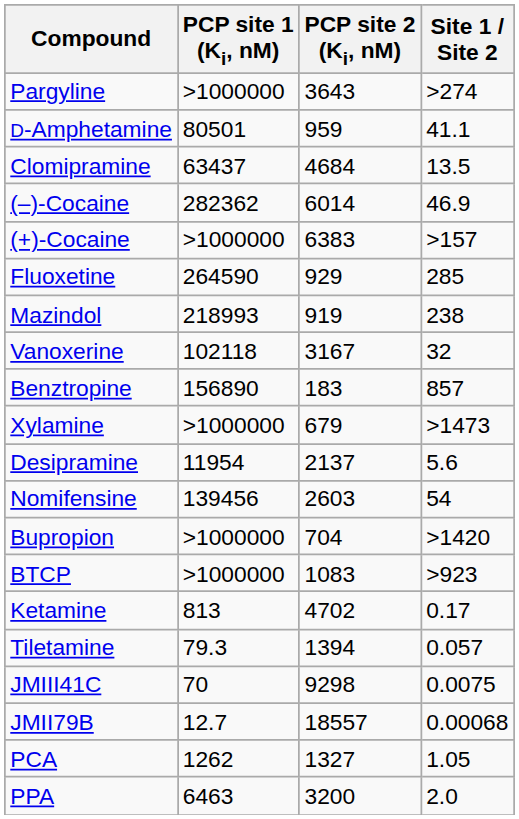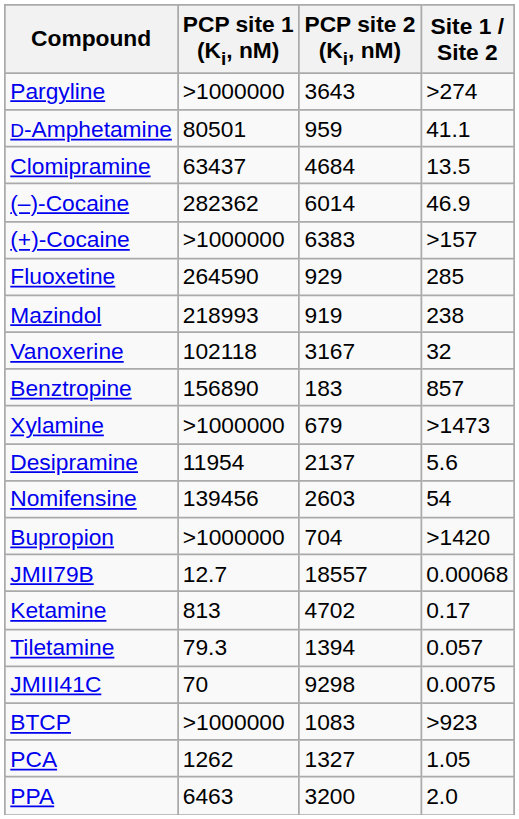 <table class="wikitable sortable" style="font-size:small;">
 <tr>
 <th>Compound</th>
 <th>PCP site 1<br>(K<sub>i</sub>, nM)</th>
 <th>PCP site 2<br>(K<sub>i</sub>, nM)</th>
 <th>Site 1 /<br>Site 2</th>
 </tr>
 <tr>
 <td><a href='#'>Pargyline</a></td>
 <td>>1000000</td>
 <td>3643</td>
 <td>>274</td>
 </tr>
 <tr>
 <td><a href='#'><small>D</small>-Amphetamine</a></td>
 <td>80501</td>
 <td>959</td>
 <td>41.1</td>
 </tr>
 <tr>
 <td><a href='#'>Clomipramine</a></td>
 <td>63437</td>
 <td>4684</td>
 <td>13.5</td>
 </tr>
 <tr>
 <td><a href='#'>(–)-Cocaine</a></td>
 <td>282362</td>
 <td>6014</td>
 <td>46.9</td>
 </tr>
 <tr>
 <td><a href='#'>(+)-Cocaine</a></td>
 <td>>1000000</td>
 <td>6383</td>
 <td>>157</td>
 </tr>
 <tr>
 <td><a href='#'>Fluoxetine</a></td>
 <td>264590</td>
 <td>929</td>
 <td>285</td>
 </tr>
 <tr>
 <td><a href='#'>Mazindol</a></td>
 <td>218993</td>
 <td>919</td>
 <td>238</td>
 </tr>
 <tr>
 <td><a href='#'>Vanoxerine</a></td>
 <td>102118</td>
 <td>3167</td>
 <td>32</td>
 </tr>
 <tr>
 <td><a href='#'>Benztropine</a></td>
 <td>156890</td>
 <td>183</td>
 <td>857</td>
 </tr>
 <tr>
 <td><a href='#'>Xylamine</a></td>
 <td>>1000000</td>
 <td>679</td>
 <td>>1473</td>
 </tr>
 <tr>
 <td><a href='#'>Desipramine</a></td>
 <td>11954</td>
 <td>2137</td>
 <td>5.6</td>
 </tr>
 <tr>
 <td><a href='#'>Nomifensine</a></td>
 <td>139456</td>
 <td>2603</td>
 <td>54</td>
 </tr>
 <tr>
 <td><a href='#'>Bupropion</a></td>
 <td>>1000000</td>
 <td>704</td>
 <td>>1420</td>
 </tr>
 <tr>
-<td><a href='#'>BTCP</a></td>
-<td>>1000000</td>
-<td>1083</td>
-<td>>923</td>
+<td><a href='#'>JMII79B</a></td>
+<td>12.7</td>
+<td>18557</td>
+<td>0.00068</td>
 </tr>
 <tr>
 <td><a href='#'>Ketamine</a></td>
 <td>813</td>
 <td>4702</td>
 <td>0.17</td>
 </tr>
 <tr>
 <td><a href='#'>Tiletamine</a></td>
 <td>79.3</td>
 <td>1394</td>
 <td>0.057</td>
 </tr>
 <tr>
 <td><a href='#'>JMIII41C</a></td>
 <td>70</td>
 <td>9298</td>
 <td>0.0075</td>
 </tr>
 <tr>
-<td><a href='#'>JMII79B</a></td>
-<td>12.7</td>
-<td>18557</td>
-<td>0.00068</td>
+<td><a href='#'>BTCP</a></td>
+<td>>1000000</td>
+<td>1083</td>
+<td>>923</td>
 </tr>
 <tr>
 <td><a href='#'>PCA</a></td>
 <td>1262</td>
 <td>1327</td>
 <td>1.05</td>
 </tr>
 <tr>
 <td><a href='#'>PPA</a></td>
 <td>6463</td>
 <td>3200</td>
 <td>2.0</td>
 </tr>
 </table>
